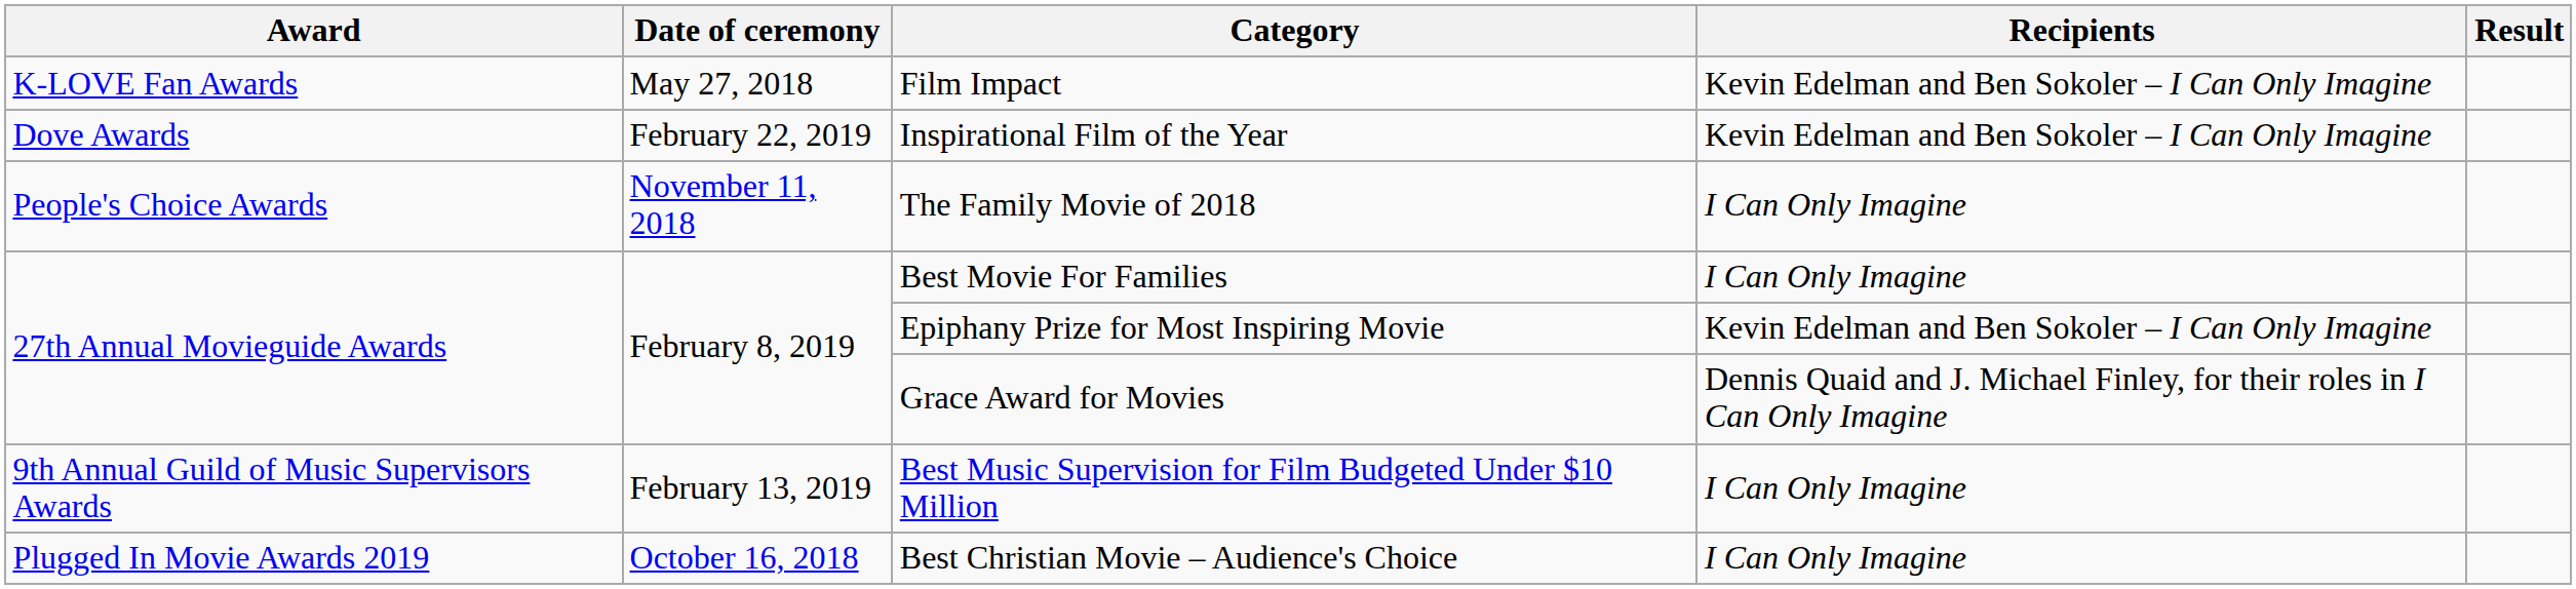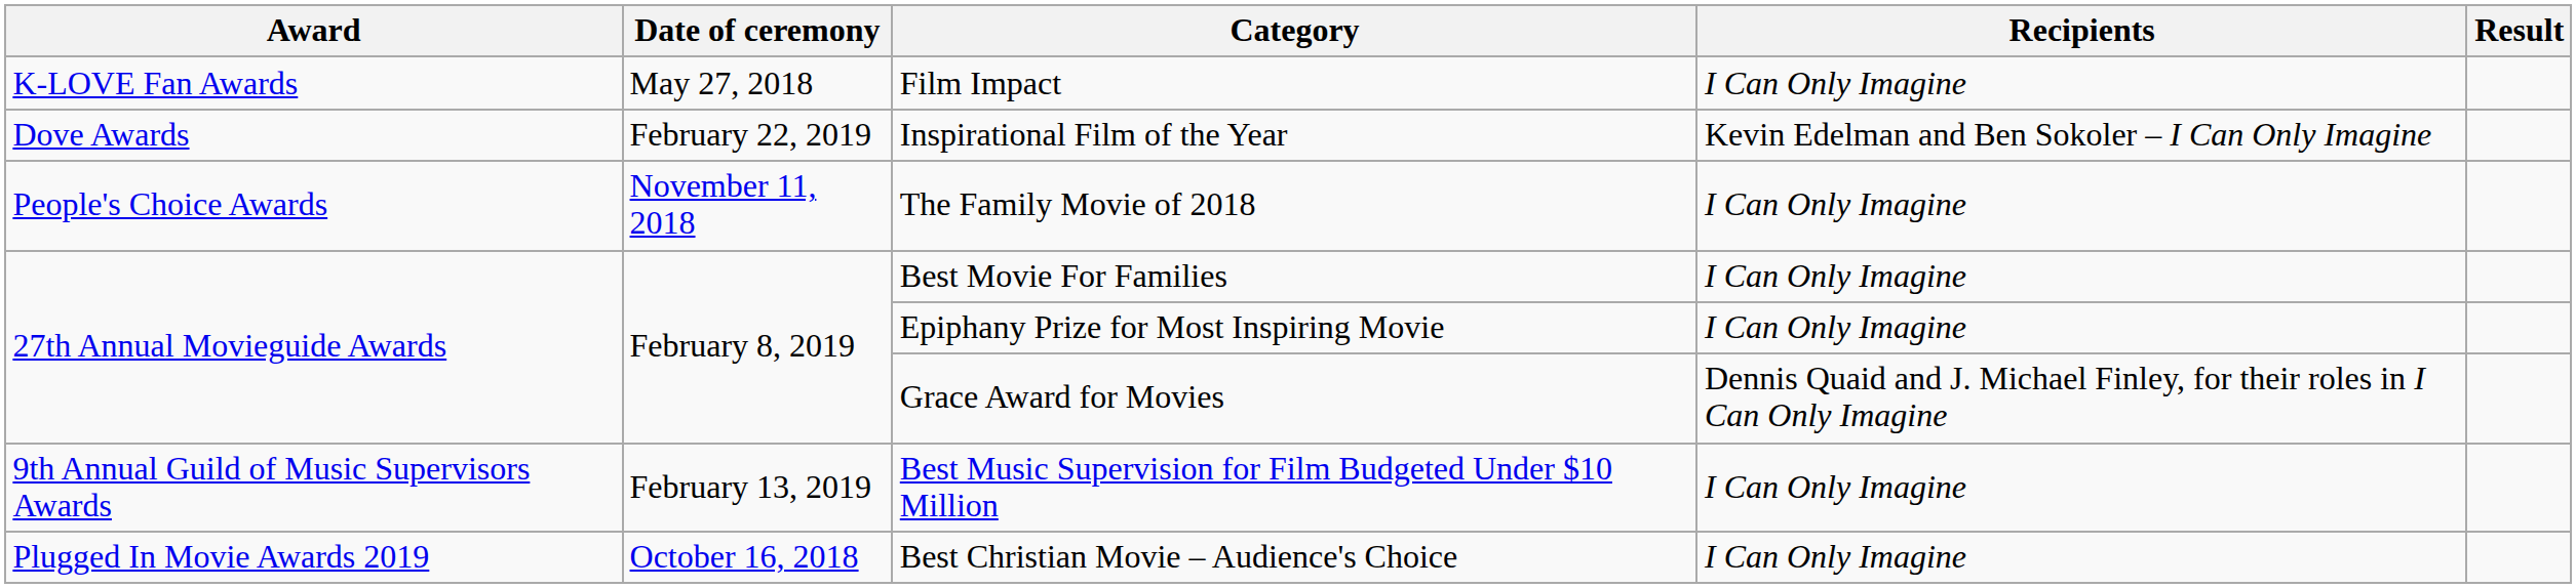 <table class="wikitable sortable plainrowheaders" style="width: 99%;">
 <tr>
 <th scope="col">Award</th>
 <th scope="col">Date of ceremony</th>
 <th scope="col">Category</th>
 <th scope="col" style="width:30%;">Recipients</th>
 <th scope="col">Result</th>
 </tr>
 <tr>
 <td><a href='#'>K-LOVE Fan Awards</a></td>
 <td>May 27, 2018</td>
 <td>Film Impact</td>
-<td>Kevin Edelman and Ben Sokoler – <em>I Can Only Imagine</em></td>
+<td><em>I Can Only Imagine</em></td>
 <td></td>
 </tr>
 <tr>
 <td><a href='#'>Dove Awards</a></td>
 <td>February 22, 2019</td>
 <td>Inspirational Film of the Year</td>
 <td>Kevin Edelman and Ben Sokoler – <em>I Can Only Imagine</em></td>
 <td></td>
 </tr>
 <tr>
 <td><a href='#'>People's Choice Awards</a></td>
 <td><a href='#'>November 11, 2018</a></td>
 <td>The Family Movie of 2018</td>
 <td><em>I Can Only Imagine</em></td>
 <td></td>
 </tr>
 <tr>
 <td rowspan="3" scope="row"><a href='#'>27th Annual Movieguide Awards</a></td>
 <td rowspan="3">February 8, 2019</td>
 <td>Best Movie For Families</td>
 <td><em>I Can Only Imagine</em></td>
 <td></td>
 </tr>
 <tr>
 <td>Epiphany Prize for Most Inspiring Movie</td>
-<td>Kevin Edelman and Ben Sokoler – <em>I Can Only Imagine</em></td>
+<td><em>I Can Only Imagine</em></td>
 <td></td>
 </tr>
 <tr>
 <td>Grace Award for Movies</td>
 <td>Dennis Quaid and J. Michael Finley, for their roles in <em>I Can Only Imagine</em></td>
 <td></td>
 </tr>
 <tr>
 <td><a href='#'>9th Annual Guild of Music Supervisors Awards</a></td>
 <td>February 13, 2019</td>
 <td><a href='#'>Best Music Supervision for Film Budgeted Under $10 Million</a></td>
 <td><em>I Can Only Imagine</em></td>
 <td></td>
 </tr>
 <tr>
 <td><a href='#'>Plugged In Movie Awards 2019</a></td>
 <td><a href='#'>October 16, 2018</a></td>
 <td>Best Christian Movie – Audience's Choice</td>
 <td><em>I Can Only Imagine</em></td>
 <td></td>
 </tr>
 </table>
